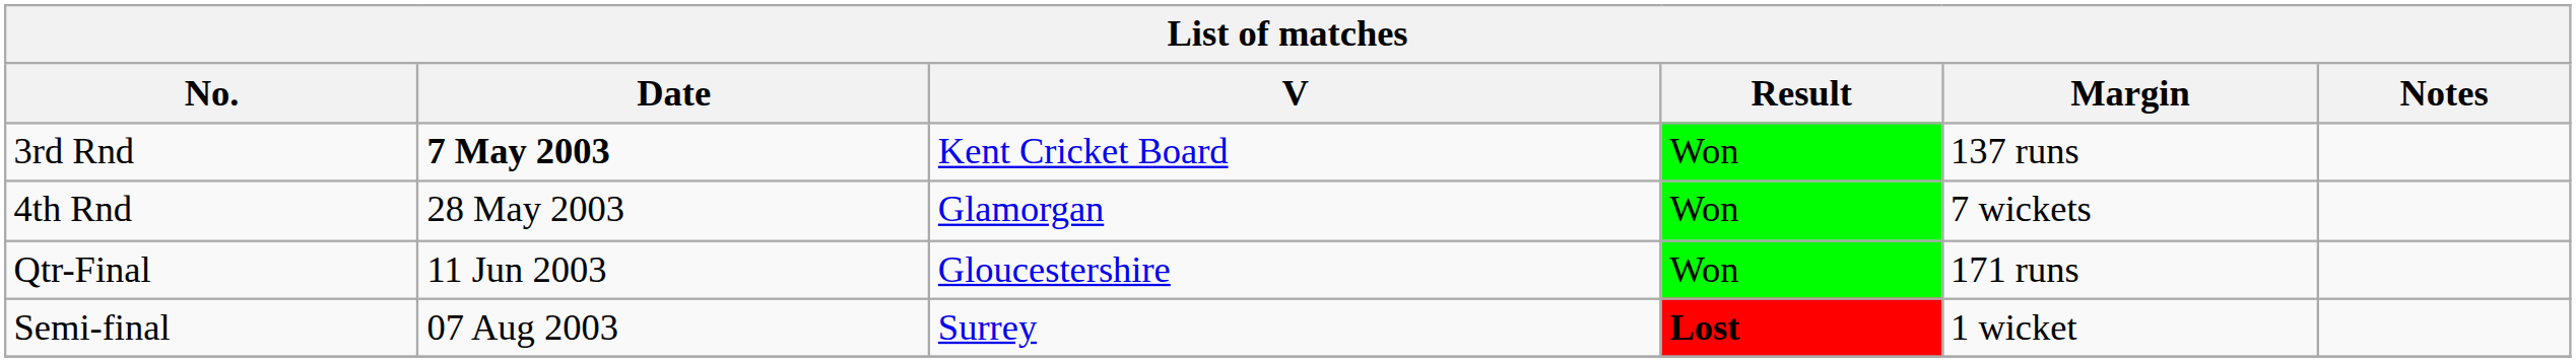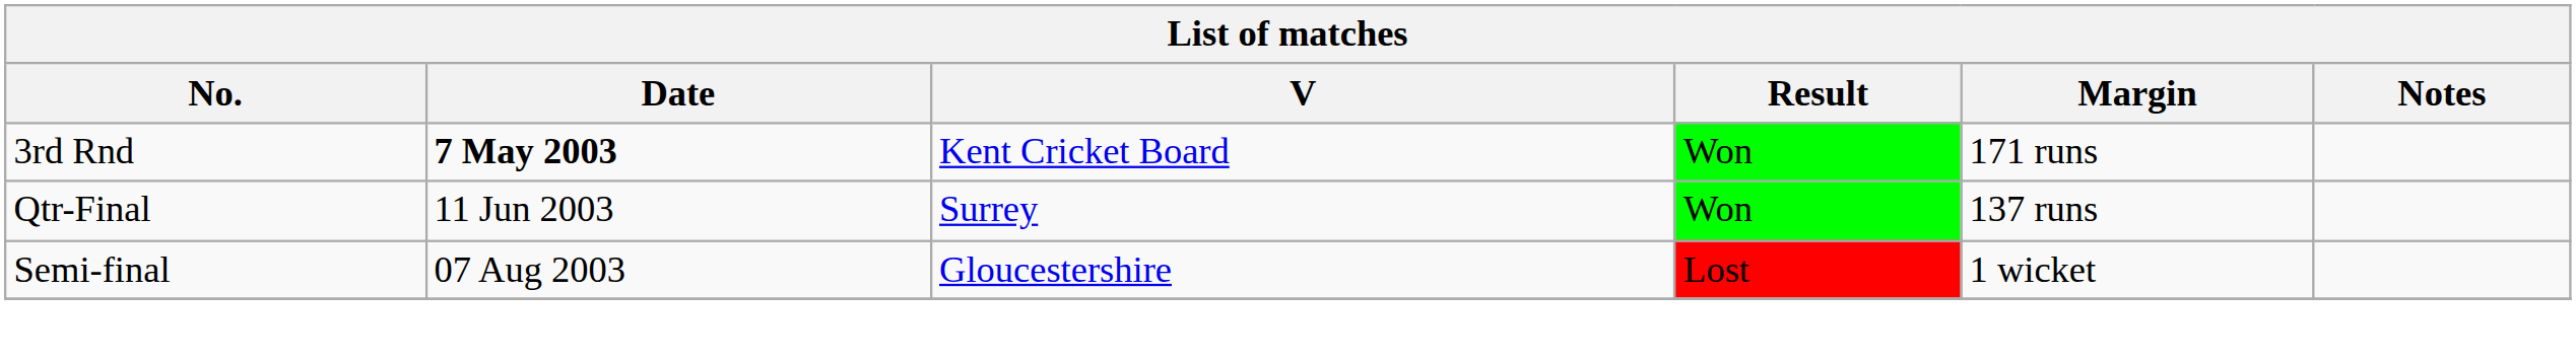 <table class="wikitable" width="70%">
 <tr>
 <th bgcolor="#efefef" colspan=6>List of  matches</th>
 </tr>
 <tr bgcolor="#efefef">
 <th>No.</th>
 <th>Date</th>
 <th>V</th>
 <th>Result</th>
 <th>Margin</th>
 <th>Notes</th>
 </tr>
 <tr>
 <td>3rd Rnd</td>
 <td><strong>7 May 2003</strong></td>
 <td><a href='#'>Kent Cricket Board</a>  <br></td>
 <td bgcolor="#00FF00">Won</td>
-<td>137 runs</td>
-<td></td>
-</tr>
-<tr>
-<td>4th Rnd</td>
-<td>28 May 2003</td>
-<td><a href='#'>Glamorgan</a> <br> </td>
-<td bgcolor="#00FF00">Won</td>
-<td>7 wickets</td>
+<td>171 runs</td>
 <td></td>
 </tr>
 <tr>
 <td>Qtr-Final</td>
 <td>11 Jun 2003</td>
-<td><a href='#'>Gloucestershire</a> <br> </td>
+<td><a href='#'>Surrey</a><br> </td>
 <td bgcolor="#00FF00">Won</td>
-<td>171 runs</td>
+<td>137 runs</td>
 <td></td>
 </tr>
 <tr>
 <td>Semi-final</td>
 <td>07 Aug 2003</td>
-<td><a href='#'>Surrey</a><br> </td>
-<td bgcolor="#FF0000"><strong>Lost</strong></td>
+<td><a href='#'>Gloucestershire</a> <br> </td>
+<td bgcolor="#FF0000">Lost</td>
 <td>1 wicket</td>
 <td></td>
 </tr>
 <tr>
 </tr>
 </table>
